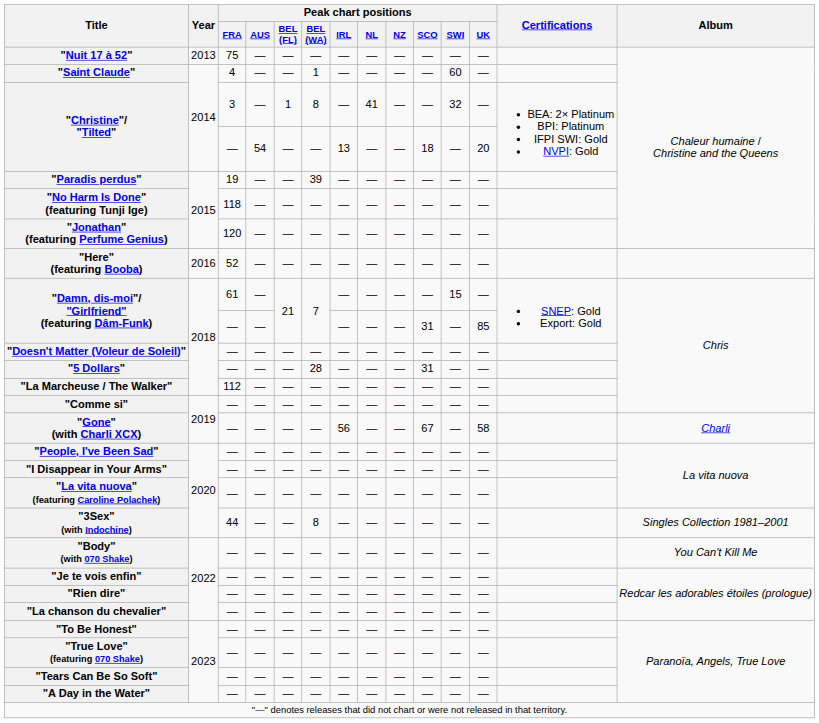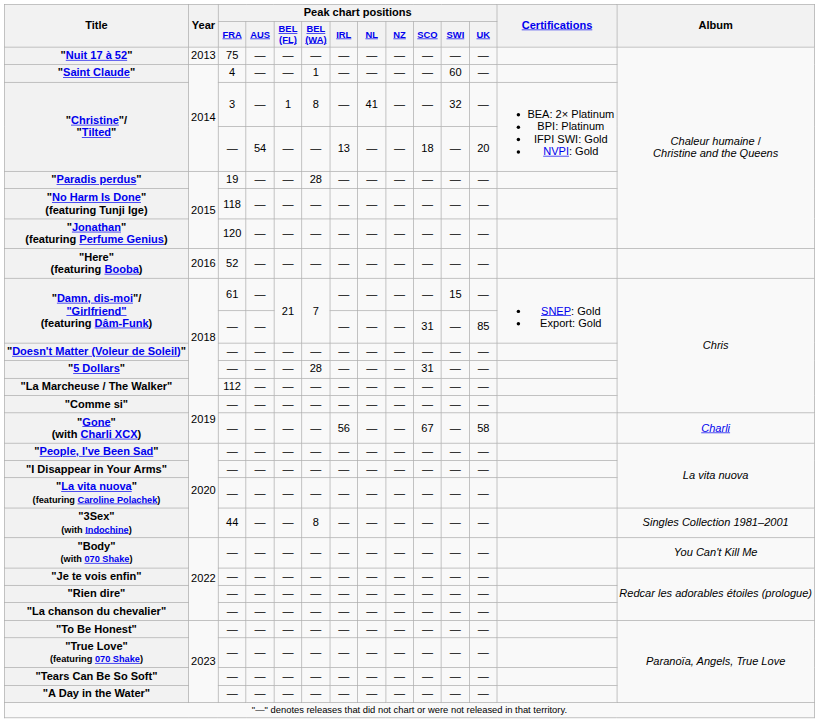 <table class="wikitable plainrowheaders" style="text-align:center;" border="1">
 <tr>
 <th scope="col" rowspan="2">Title</th>
 <th scope="col" rowspan="2">Year</th>
 <th scope="col" colspan="10">Peak chart positions</th>
 <th scope="col" rowspan="2"><a href='#'>Certifications</a></th>
 <th scope="col" rowspan="2">Album</th>
 </tr>
 <tr>
 <th scope="col" style="width:2.5em;font-size:85%;"><a href='#'>FRA</a><br></th>
 <th scope="col" style="width:2.5em;font-size:85%;"><a href='#'>AUS</a><br></th>
 <th scope="col" style="width:2.5em;font-size:85%;"><a href='#'>BEL<br>(FL)</a><br></th>
 <th scope="col" style="width:2.5em;font-size:85%;"><a href='#'>BEL<br>(WA)</a><br></th>
 <th scope="col" style="width:2.5em;font-size:85%;"><a href='#'>IRL</a><br></th>
 <th scope="col" style="width:2.5em;font-size:85%;"><a href='#'>NL</a><br></th>
 <th scope="col" style="width:2.5em;font-size:85%;"><a href='#'>NZ</a><br></th>
 <th scope="col" style="width:2.5em;font-size:85%;"><a href='#'>SCO</a><br></th>
 <th scope="col" style="width:2.5em;font-size:85%;"><a href='#'>SWI</a><br></th>
 <th scope="col" style="width:2.5em;font-size:85%;"><a href='#'>UK</a><br></th>
 </tr>
 <tr>
 <th scope="row">"<a href='#'>Nuit 17 à 52</a>"</th>
 <td>2013</td>
 <td>75</td>
 <td>—</td>
 <td>—</td>
 <td>—</td>
 <td>—</td>
 <td>—</td>
 <td>—</td>
 <td>—</td>
 <td>—</td>
 <td>—</td>
 <td></td>
 <td rowspan="7"><em>Chaleur humaine</em> /<br><em>Christine and the Queens</em></td>
 </tr>
 <tr>
 <th scope="row">"<a href='#'>Saint Claude</a>"</th>
 <td rowspan="3">2014</td>
 <td>4</td>
 <td>—</td>
 <td>—</td>
 <td>1</td>
 <td>—</td>
 <td>—</td>
 <td>—</td>
 <td>—</td>
 <td>60</td>
 <td>—</td>
 <td></td>
 </tr>
 <tr>
 <th scope="row" rowspan="2">"<a href='#'>Christine</a>"/<br> "<a href='#'>Tilted</a>"</th>
 <td>3</td>
 <td>—</td>
 <td>1</td>
 <td>8</td>
 <td>—</td>
 <td>41</td>
 <td>—</td>
 <td>—</td>
 <td>32</td>
 <td>—</td>
 <td rowspan="2"><br><ul><li>BEA: 2× Platinum</li><li>BPI: Platinum</li><li>IFPI SWI: Gold</li><li><a href='#'>NVPI</a>: Gold</li></ul></td>
 </tr>
 <tr>
 <td>—</td>
 <td>54</td>
 <td>—</td>
 <td>—</td>
 <td>13</td>
 <td>—</td>
 <td>—</td>
 <td>18</td>
 <td>—</td>
 <td>20</td>
 </tr>
 <tr>
 <th scope="row">"<a href='#'>Paradis perdus</a>"</th>
 <td rowspan="3">2015</td>
 <td>19</td>
 <td>—</td>
 <td>—</td>
-<td>39</td>
+<td>28</td>
 <td>—</td>
 <td>—</td>
 <td>—</td>
 <td>—</td>
 <td>—</td>
 <td>—</td>
 <td></td>
 </tr>
 <tr>
 <th scope="row">"<a href='#'>No Harm Is Done</a>"<br><span>(featuring Tunji Ige)</span></th>
 <td>118</td>
 <td>—</td>
 <td>—</td>
 <td>—</td>
 <td>—</td>
 <td>—</td>
 <td>—</td>
 <td>—</td>
 <td>—</td>
 <td>—</td>
 <td></td>
 </tr>
 <tr>
 <th scope="row">"<a href='#'>Jonathan</a>"<br><span>(featuring <a href='#'>Perfume Genius</a>)</span></th>
 <td>120</td>
 <td>—</td>
 <td>—</td>
 <td>—</td>
 <td>—</td>
 <td>—</td>
 <td>—</td>
 <td>—</td>
 <td>—</td>
 <td>—</td>
 <td></td>
 </tr>
 <tr>
 <th scope="row">"Here"<br><span>(featuring <a href='#'>Booba</a>)</span></th>
 <td>2016</td>
 <td>52</td>
 <td>—</td>
 <td>—</td>
 <td>—</td>
 <td>—</td>
 <td>—</td>
 <td>—</td>
 <td>—</td>
 <td>—</td>
 <td>—</td>
 <td></td>
 <td></td>
 </tr>
 <tr>
 <th scope="row" rowspan="2">"<a href='#'>Damn, dis-moi</a>"/<br><a href='#'>"Girlfriend"</a><br><span>(featuring <a href='#'>Dâm-Funk</a>)</span></th>
 <td rowspan="5">2018</td>
 <td>61</td>
 <td>—</td>
 <td rowspan="2">21</td>
 <td rowspan="2">7</td>
 <td>—</td>
 <td>—</td>
 <td>—</td>
 <td>—</td>
 <td>15</td>
 <td>—</td>
 <td rowspan="2"><br><ul><li><a href='#'>SNEP</a>: Gold</li><li>Export: Gold</li></ul></td>
 <td rowspan="6"><em>Chris</em></td>
 </tr>
 <tr>
 <td>—</td>
 <td>—</td>
 <td>—</td>
 <td>—</td>
 <td>—</td>
 <td>31</td>
 <td>—</td>
 <td>85</td>
 </tr>
 <tr>
 <th scope="row">"<a href='#'>Doesn't Matter (Voleur de Soleil)</a>"</th>
 <td>—</td>
 <td>—</td>
 <td>—</td>
 <td>—</td>
 <td>—</td>
 <td>—</td>
 <td>—</td>
 <td>—</td>
 <td>—</td>
 <td>—</td>
 <td></td>
 </tr>
 <tr>
 <th scope="row">"<a href='#'>5 Dollars</a>"</th>
 <td>—</td>
 <td>—</td>
 <td>—</td>
 <td>28</td>
 <td>—</td>
 <td>—</td>
 <td>—</td>
 <td>31</td>
 <td>—</td>
 <td>—</td>
 <td></td>
 </tr>
 <tr>
 <th scope="row">"La Marcheuse / The Walker"</th>
 <td>112</td>
 <td>—</td>
 <td>—</td>
 <td>—</td>
 <td>—</td>
 <td>—</td>
 <td>—</td>
 <td>—</td>
 <td>—</td>
 <td>—</td>
 <td></td>
 </tr>
 <tr>
 <th scope="row">"Comme si"</th>
 <td rowspan="2">2019</td>
 <td>—</td>
 <td>—</td>
 <td>—</td>
 <td>—</td>
 <td>—</td>
 <td>—</td>
 <td>—</td>
 <td>—</td>
 <td>—</td>
 <td>—</td>
 <td></td>
 </tr>
 <tr>
 <th scope="row">"<a href='#'>Gone</a>"<br><span>(with <a href='#'>Charli XCX</a>)</span></th>
 <td>—</td>
 <td>—</td>
 <td>—</td>
 <td>—</td>
 <td>56</td>
 <td>—</td>
 <td>—</td>
 <td>67</td>
 <td>—</td>
 <td>58</td>
 <td></td>
 <td><em><a href='#'>Charli</a></em></td>
 </tr>
 <tr>
 <th scope="row">"<a href='#'>People, I've Been Sad</a>"</th>
 <td rowspan="4">2020</td>
 <td>—</td>
 <td>—</td>
 <td>—</td>
 <td>—</td>
 <td>—</td>
 <td>—</td>
 <td>—</td>
 <td>—</td>
 <td>—</td>
 <td>—</td>
 <td></td>
 <td rowspan="3"><em>La vita nuova</em></td>
 </tr>
 <tr>
 <th scope="row">"I Disappear in Your Arms"</th>
 <td>—</td>
 <td>—</td>
 <td>—</td>
 <td>—</td>
 <td>—</td>
 <td>—</td>
 <td>—</td>
 <td>—</td>
 <td>—</td>
 <td>—</td>
 <td></td>
 </tr>
 <tr>
 <th scope="row">"<a href='#'>La vita nuova</a>"<br><small>(featuring <a href='#'>Caroline Polachek</a>)</small></th>
 <td>—</td>
 <td>—</td>
 <td>—</td>
 <td>—</td>
 <td>—</td>
 <td>—</td>
 <td>—</td>
 <td>—</td>
 <td>—</td>
 <td>—</td>
 <td></td>
 </tr>
 <tr>
 <th scope="row">"3Sex"<br><small>(with <a href='#'>Indochine</a>)</small></th>
 <td>44</td>
 <td>—</td>
 <td>—</td>
 <td>8</td>
 <td>—</td>
 <td>—</td>
 <td>—</td>
 <td>—</td>
 <td>—</td>
 <td>—</td>
 <td></td>
 <td><em>Singles Collection 1981–2001</em></td>
 </tr>
 <tr>
 <th scope="row">"Body"<br><small>(with <a href='#'>070 Shake</a>)</small></th>
 <td rowspan="4">2022</td>
 <td>—</td>
 <td>—</td>
 <td>—</td>
 <td>—</td>
 <td>—</td>
 <td>—</td>
 <td>—</td>
 <td>—</td>
 <td>—</td>
 <td>—</td>
 <td></td>
 <td><em>You Can't Kill Me</em></td>
 </tr>
 <tr>
 <th scope="row">"Je te vois enfin"</th>
 <td>—</td>
 <td>—</td>
 <td>—</td>
 <td>—</td>
 <td>—</td>
 <td>—</td>
 <td>—</td>
 <td>—</td>
 <td>—</td>
 <td>—</td>
 <td></td>
 <td rowspan="3"><em>Redcar les adorables étoiles (prologue)</em></td>
 </tr>
 <tr>
 <th scope="row">"Rien dire"</th>
 <td>—</td>
 <td>—</td>
 <td>—</td>
 <td>—</td>
 <td>—</td>
 <td>—</td>
 <td>—</td>
 <td>—</td>
 <td>—</td>
 <td>—</td>
 <td></td>
 </tr>
 <tr>
 <th scope="row">"La chanson du chevalier"</th>
 <td>—</td>
 <td>—</td>
 <td>—</td>
 <td>—</td>
 <td>—</td>
 <td>—</td>
 <td>—</td>
 <td>—</td>
 <td>—</td>
 <td>—</td>
 <td></td>
 </tr>
 <tr>
 <th scope="row">"To Be Honest"</th>
 <td rowspan="4">2023</td>
 <td>—</td>
 <td>—</td>
 <td>—</td>
 <td>—</td>
 <td>—</td>
 <td>—</td>
 <td>—</td>
 <td>—</td>
 <td>—</td>
 <td>—</td>
 <td></td>
 <td rowspan="4"><em>Paranoïa, Angels, True Love</em></td>
 </tr>
 <tr>
 <th scope="row">"True Love"<br><small>(featuring <a href='#'>070 Shake</a>)</small></th>
 <td>—</td>
 <td>—</td>
 <td>—</td>
 <td>—</td>
 <td>—</td>
 <td>—</td>
 <td>—</td>
 <td>—</td>
 <td>—</td>
 <td>—</td>
 <td></td>
 </tr>
 <tr>
 <th scope="row">"Tears Can Be So Soft"</th>
 <td>—</td>
 <td>—</td>
 <td>—</td>
 <td>—</td>
 <td>—</td>
 <td>—</td>
 <td>—</td>
 <td>—</td>
 <td>—</td>
 <td>—</td>
 <td></td>
 </tr>
 <tr>
 <th scope="row">"A Day in the Water"</th>
 <td>—</td>
 <td>—</td>
 <td>—</td>
 <td>—</td>
 <td>—</td>
 <td>—</td>
 <td>—</td>
 <td>—</td>
 <td>—</td>
 <td>—</td>
 <td></td>
 </tr>
 <tr>
 <td colspan="17" style="font-size:85%">"—" denotes releases that did not chart or were not released in that territory.</td>
 </tr>
 </table>
